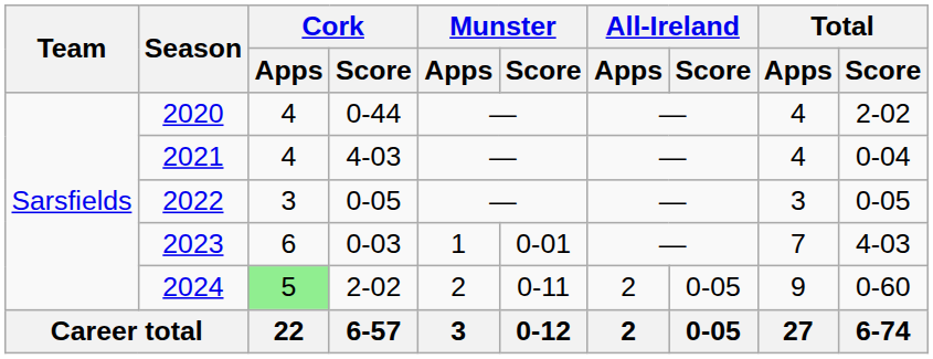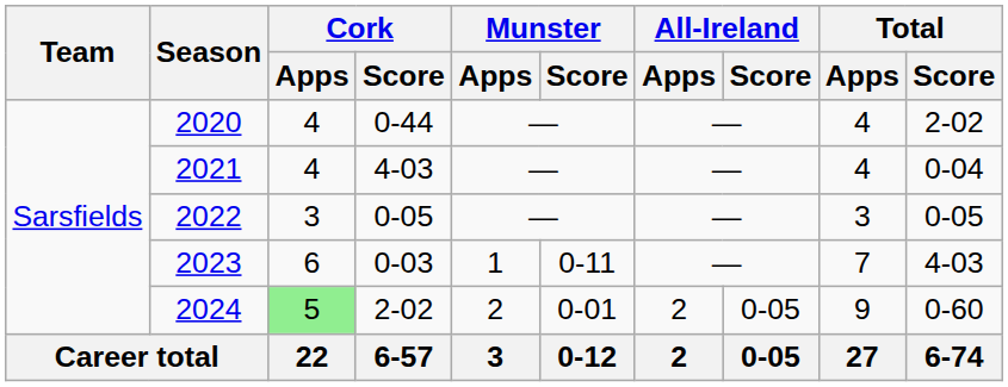 <table class="wikitable" style="text-align:center">
 <tr>
 <th rowspan="2">Team</th>
 <th rowspan="2">Season</th>
 <th colspan="2"><a href='#'>Cork</a></th>
 <th colspan="2"><a href='#'>Munster</a></th>
 <th colspan="2"><a href='#'>All-Ireland</a></th>
 <th colspan="2">Total</th>
 </tr>
 <tr>
 <th>Apps</th>
 <th>Score</th>
 <th>Apps</th>
 <th>Score</th>
 <th>Apps</th>
 <th>Score</th>
 <th>Apps</th>
 <th>Score</th>
 </tr>
 <tr>
 <td rowspan="5"><a href='#'>Sarsfields</a></td>
 <td><a href='#'>2020</a></td>
 <td>4</td>
 <td>0-44</td>
 <td colspan=2>—</td>
 <td colspan=2>—</td>
 <td>4</td>
 <td>2-02</td>
 </tr>
 <tr>
 <td><a href='#'>2021</a></td>
 <td>4</td>
 <td>4-03</td>
 <td colspan=2>—</td>
 <td colspan=2>—</td>
 <td>4</td>
 <td>0-04</td>
 </tr>
 <tr>
 <td><a href='#'>2022</a></td>
 <td>3</td>
 <td>0-05</td>
 <td colspan=2>—</td>
 <td colspan=2>—</td>
 <td>3</td>
 <td>0-05</td>
 </tr>
 <tr>
 <td><a href='#'>2023</a></td>
 <td>6</td>
 <td>0-03</td>
 <td>1</td>
-<td>0-01</td>
+<td>0-11</td>
 <td colspan=2>—</td>
 <td>7</td>
 <td>4-03</td>
 </tr>
 <tr>
 <td><a href='#'>2024</a></td>
 <td style="background: lightgreen;">5</td>
 <td>2-02</td>
 <td>2</td>
-<td>0-11</td>
+<td>0-01</td>
 <td>2</td>
 <td>0-05</td>
 <td>9</td>
 <td>0-60</td>
 </tr>
 <tr>
 <th colspan="2">Career total</th>
 <th>22</th>
 <th>6-57</th>
 <th>3</th>
 <th>0-12</th>
 <th>2</th>
 <th>0-05</th>
 <th>27</th>
 <th>6-74</th>
 </tr>
 </table>
